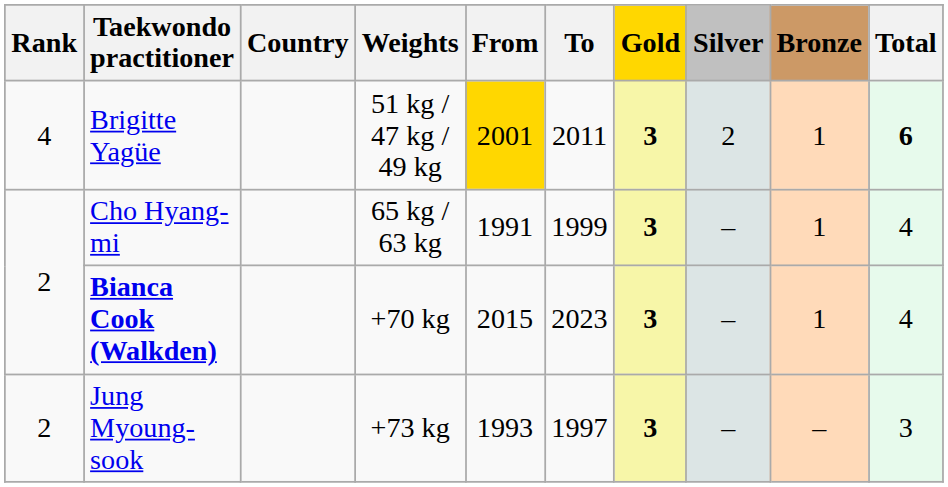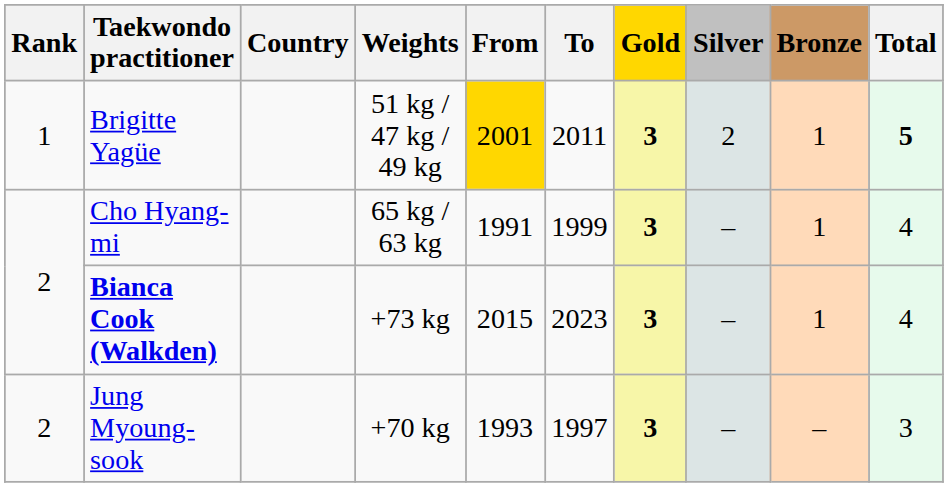 <table class="wikitable plainrowheaders" width=85% style="text-align:center;">
 <tr style="background-color:#EDEDED;">
 <th class="hintergrundfarbe5" style="width:1em">Rank</th>
 <th class="hintergrundfarbe5">Taekwondo practitioner</th>
 <th class="hintergrundfarbe5">Country</th>
 <th class="hintergrundfarbe5">Weights</th>
 <th class="hintergrundfarbe5">From</th>
 <th class="hintergrundfarbe5">To</th>
 <th style="background:    gold; width:7%">Gold</th>
 <th style="background:  silver; width:7%">Silver</th>
 <th style="background: #CC9966; width:7%">Bronze</th>
 <th class="hintergrundfarbe5" style="width:7%">Total</th>
 </tr>
 <tr>
-<td>4</td>
+<td>1</td>
 <td align="left"><a href='#'>Brigitte Yagüe</a></td>
 <td align="left"></td>
 <td>51 kg / 47 kg / 49 kg</td>
 <td style="background: gold;">2001</td>
 <td>2011</td>
 <td bgcolor="#F7F6A8"><strong>3</strong></td>
 <td bgcolor="#DCE5E5">2</td>
 <td bgcolor="#FFDAB9">1</td>
-<td bgcolor="#E7FAEC"><strong>6</strong></td>
+<td bgcolor="#E7FAEC"><strong>5</strong></td>
 </tr>
 <tr align="center">
 <td rowspan="2">2</td>
 <td align="left"><a href='#'>Cho Hyang-mi</a></td>
 <td align="left"></td>
 <td>65 kg / 63 kg</td>
 <td>1991</td>
 <td>1999</td>
 <td bgcolor="#F7F6A8"><strong>3</strong></td>
 <td bgcolor="#DCE5E5">–</td>
 <td bgcolor="#FFDAB9">1</td>
 <td bgcolor="#E7FAEC">4</td>
 </tr>
 <tr align="center">
 <td align="left"><strong><a href='#'>Bianca Cook (Walkden)</a></strong></td>
 <td align="left"></td>
-<td>+70 kg</td>
+<td>+73 kg</td>
 <td>2015</td>
 <td>2023</td>
 <td bgcolor="#F7F6A8"><strong>3</strong></td>
 <td bgcolor="#DCE5E5">–</td>
 <td bgcolor="#FFDAB9">1</td>
 <td bgcolor="#E7FAEC">4</td>
 </tr>
 <tr align="center">
 <td>2</td>
 <td align="left"><a href='#'>Jung Myoung-sook</a></td>
 <td align="left"></td>
-<td>+73 kg</td>
+<td>+70 kg</td>
 <td>1993</td>
 <td>1997</td>
 <td bgcolor="#F7F6A8"><strong>3</strong></td>
 <td bgcolor="#DCE5E5">–</td>
 <td bgcolor="#FFDAB9">–</td>
 <td bgcolor="#E7FAEC">3</td>
 </tr>
 </table>
